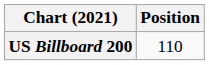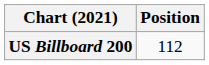 <table class="wikitable plainrowheaders" style="text-align:center">
 <tr>
 <th scope="col">Chart (2021)</th>
 <th scope="col">Position</th>
 </tr>
 <tr>
 <th scope="row">US <em>Billboard</em> 200</th>
-<td>110</td>
+<td>112</td>
 </tr>
 </table>
